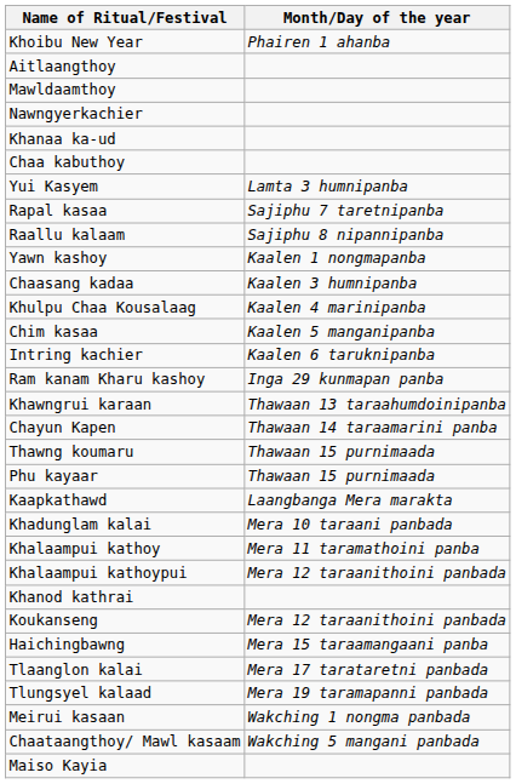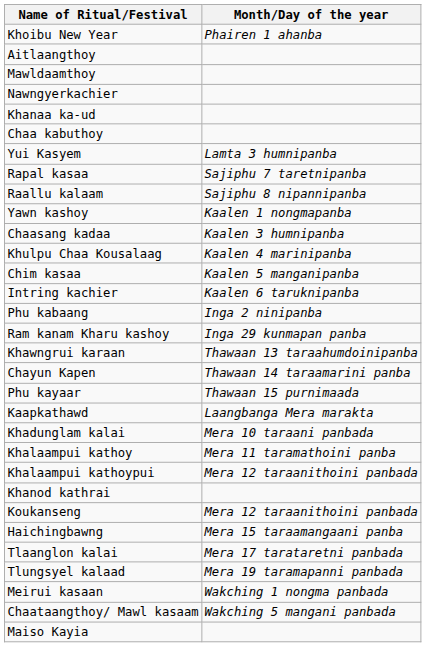 <table class="wikitable">
 <tr>
 <th>Name of Ritual/Festival</th>
 <th>Month/Day of the year</th>
 </tr>
 <tr>
 <td>Khoibu New Year</td>
 <td><em>Phairen 1 ahanba</em></td>
 </tr>
 <tr>
 <td>Aitlaangthoy</td>
 <td></td>
 </tr>
 <tr>
 <td>Mawldaamthoy</td>
 <td></td>
 </tr>
 <tr>
 <td>Nawngyerkachier</td>
 <td></td>
 </tr>
 <tr>
 <td>Khanaa ka-ud</td>
 <td></td>
 </tr>
 <tr>
 <td>Chaa kabuthoy</td>
 <td></td>
 </tr>
 <tr>
 <td>Yui Kasyem</td>
 <td><em>Lamta 3 humnipanba</em></td>
 </tr>
 <tr>
 <td>Rapal kasaa</td>
 <td><em>Sajiphu 7 taretnipanba</em></td>
 </tr>
 <tr>
 <td>Raallu kalaam</td>
 <td><em>Sajiphu 8 nipannipanba</em></td>
 </tr>
 <tr>
 <td>Yawn kashoy</td>
 <td><em>Kaalen 1 nongmapanba</em></td>
 </tr>
 <tr>
 <td>Chaasang kadaa</td>
 <td><em>Kaalen 3 humnipanba</em></td>
 </tr>
 <tr>
 <td>Khulpu Chaa Kousalaag</td>
 <td><em>Kaalen 4 marinipanba</em></td>
 </tr>
 <tr>
 <td>Chim kasaa</td>
 <td><em>Kaalen 5 manganipanba</em></td>
 </tr>
 <tr>
 <td>Intring kachier</td>
 <td><em>Kaalen 6 taruknipanba</em></td>
 </tr>
 <tr>
+<td>Phu kabaang</td>
+<td><em>Inga 2 ninipanba</em></td>
+</tr>
+<tr>
 <td>Ram kanam Kharu kashoy</td>
 <td><em>Inga 29 kunmapan panba</em></td>
 </tr>
 <tr>
 <td>Khawngrui karaan</td>
 <td><em>Thawaan 13 taraahumdoinipanba</em></td>
 </tr>
 <tr>
 <td>Chayun Kapen</td>
 <td><em>Thawaan 14 taraamarini panba</em></td>
-</tr>
-<tr>
-<td>Thawng koumaru</td>
-<td><em>Thawaan 15 purnimaada</em></td>
 </tr>
 <tr>
 <td>Phu kayaar</td>
 <td><em>Thawaan 15 purnimaada</em></td>
 </tr>
 <tr>
 <td>Kaapkathawd</td>
 <td><em>Laangbanga Mera marakta</em></td>
 </tr>
 <tr>
 <td>Khadunglam kalai</td>
 <td><em>Mera 10 taraani panbada</em></td>
 </tr>
 <tr>
 <td>Khalaampui kathoy</td>
 <td><em> Mera 11 taramathoini panba</em></td>
 </tr>
 <tr>
 <td>Khalaampui kathoypui</td>
 <td><em>Mera 12 taraanithoini panbada</em></td>
 </tr>
 <tr>
 <td>Khanod kathrai</td>
 <td></td>
 </tr>
 <tr>
 <td>Koukanseng</td>
 <td><em>Mera 12 taraanithoini panbada</em></td>
 </tr>
 <tr>
 <td>Haichingbawng</td>
 <td><em>Mera 15 taraamangaani panba</em></td>
 </tr>
 <tr>
 <td>Tlaanglon kalai</td>
 <td><em>Mera 17 tarataretni panbada</em></td>
 </tr>
 <tr>
 <td>Tlungsyel kalaad</td>
 <td><em>Mera 19 taramapanni panbada</em></td>
 </tr>
 <tr>
 <td>Meirui kasaan</td>
 <td><em>Wakching 1 nongma panbada</em></td>
 </tr>
 <tr>
 <td>Chaataangthoy/ Mawl kasaam</td>
 <td><em>Wakching 5 mangani panbada</em></td>
 </tr>
 <tr>
 <td>Maiso Kayia</td>
 <td></td>
 </tr>
 </table>
